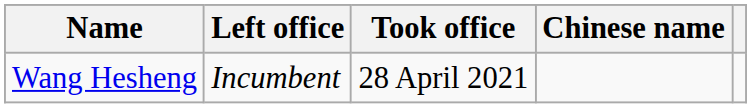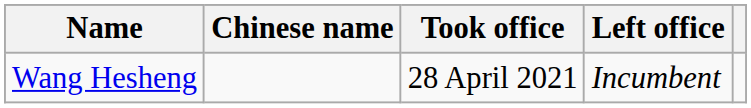 <table class="wikitable">
 <tr>
 <th>Name</th>
+<th>Chinese name</th>
+<th>Took office</th>
 <th>Left office</th>
-<th>Took office</th>
-<th>Chinese name</th>
 <th></th>
 </tr>
 <tr>
 <td><a href='#'>Wang Hesheng</a></td>
+<td></td>
+<td>28 April 2021</td>
 <td><em>Incumbent</em></td>
-<td>28 April 2021</td>
-<td></td>
 <td></td>
 </tr>
 </table>
